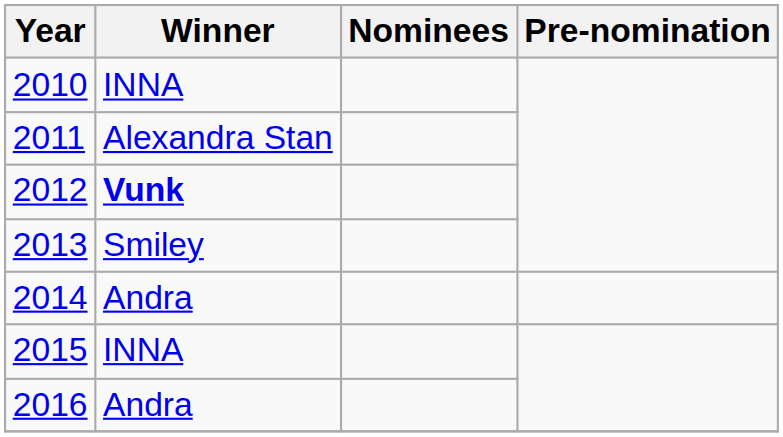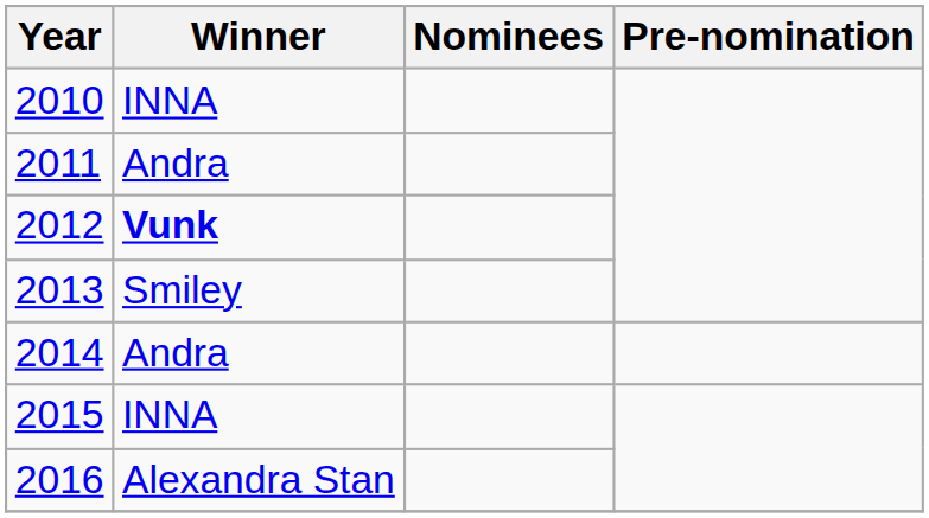 <table class="wikitable">
 <tr>
 <th>Year</th>
 <th>Winner</th>
 <th>Nominees</th>
 <th>Pre-nomination</th>
 </tr>
 <tr>
 <td><a href='#'>2010</a></td>
 <td><a href='#'>INNA</a></td>
 <td></td>
 <td rowspan=4></td>
 </tr>
 <tr>
 <td><a href='#'>2011</a></td>
-<td><a href='#'>Alexandra Stan</a></td>
+<td><a href='#'>Andra</a></td>
 <td></td>
 </tr>
 <tr>
 <td><a href='#'>2012</a></td>
 <td><strong><a href='#'>Vunk</a></strong></td>
 <td></td>
 </tr>
 <tr>
 <td><a href='#'>2013</a></td>
 <td><a href='#'>Smiley</a></td>
 <td></td>
 </tr>
 <tr>
 <td><a href='#'>2014</a></td>
 <td><a href='#'>Andra</a></td>
 <td></td>
 <td><br></td>
 </tr>
 <tr>
 <td><a href='#'>2015</a></td>
 <td><a href='#'>INNA</a></td>
 <td></td>
 <td rowspan=2></td>
 </tr>
 <tr>
 <td><a href='#'>2016</a></td>
-<td><a href='#'>Andra</a></td>
+<td><a href='#'>Alexandra Stan</a></td>
 <td></td>
 </tr>
 <tr>
 </tr>
 </table>
